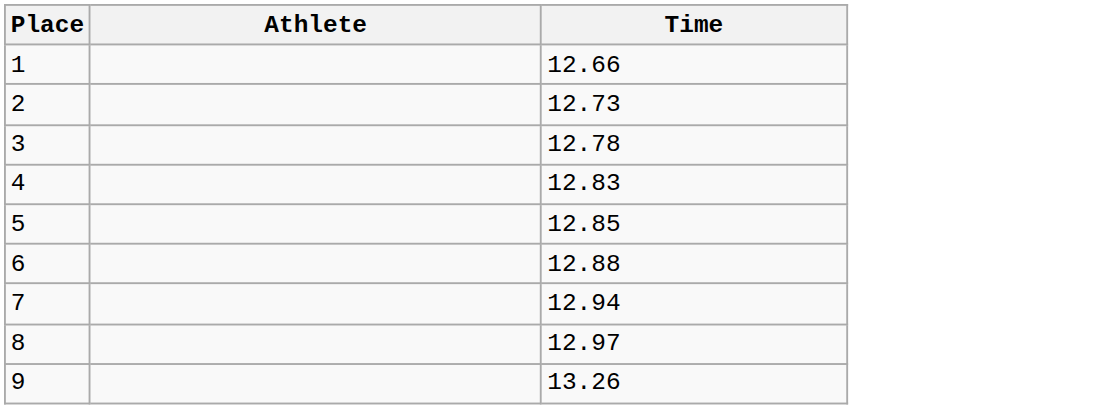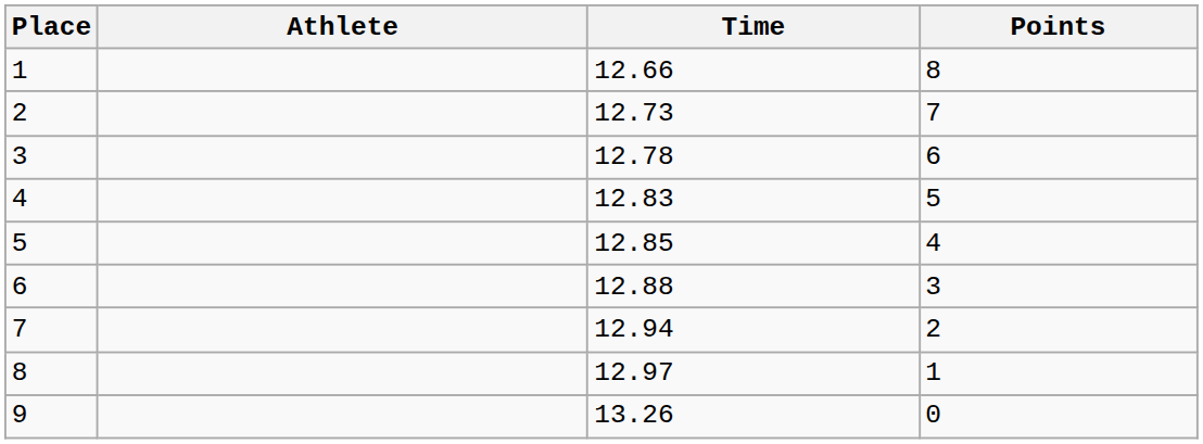 <table class=wikitable>
 <tr>
 <th>Place</th>
 <th style="width:18em">Athlete</th>
 <th style="width:12em">Time</th>
+<th style="width:10em">Points</th>
 </tr>
 <tr>
 <td>1</td>
 <td></td>
 <td>12.66</td>
+<td>8</td>
 </tr>
 <tr>
 <td>2</td>
 <td></td>
 <td>12.73</td>
+<td>7</td>
 </tr>
 <tr>
 <td>3</td>
 <td></td>
 <td>12.78</td>
+<td>6</td>
 </tr>
 <tr>
 <td>4</td>
 <td></td>
 <td>12.83</td>
+<td>5</td>
 </tr>
 <tr>
 <td>5</td>
 <td></td>
 <td>12.85</td>
+<td>4</td>
 </tr>
 <tr>
 <td>6</td>
 <td></td>
 <td>12.88</td>
+<td>3</td>
 </tr>
 <tr>
 <td>7</td>
 <td></td>
 <td>12.94</td>
+<td>2</td>
 </tr>
 <tr>
 <td>8</td>
 <td></td>
 <td>12.97</td>
+<td>1</td>
 </tr>
 <tr>
 <td>9</td>
 <td></td>
 <td>13.26</td>
+<td>0</td>
 </tr>
 </table>
